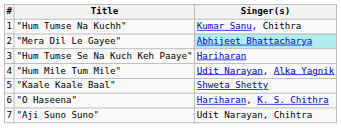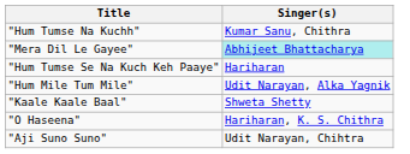 <table class="wikitable" style="font-size:95%;">
 <tr>
-<th>#</th>
 <th>Title</th>
 <th>Singer(s)</th>
 </tr>
 <tr>
-<td>1</td>
 <td>"Hum Tumse Na Kuchh"</td>
 <td><a href='#'>Kumar Sanu</a>, Chithra</td>
 </tr>
 <tr>
-<td>2</td>
 <td>"Mera Dil Le Gayee"</td>
 <td style="background: paleturquoise;"><a href='#'>Abhijeet Bhattacharya</a></td>
 </tr>
 <tr>
-<td>3</td>
 <td>"Hum Tumse Se Na Kuch Keh Paaye"</td>
 <td><a href='#'>Hariharan</a></td>
 </tr>
 <tr>
-<td>4</td>
 <td>"Hum Mile Tum Mile"</td>
 <td><a href='#'>Udit Narayan</a>, <a href='#'>Alka Yagnik</a></td>
 </tr>
 <tr>
-<td>5</td>
 <td>"Kaale Kaale Baal"</td>
 <td><a href='#'>Shweta Shetty</a></td>
 </tr>
 <tr>
-<td>6</td>
 <td>"O Haseena"</td>
 <td><a href='#'>Hariharan</a>, <a href='#'>K. S. Chithra</a></td>
 </tr>
 <tr>
-<td>7</td>
 <td>"Aji Suno Suno"</td>
 <td>Udit Narayan, Chihtra</td>
 </tr>
 </table>
